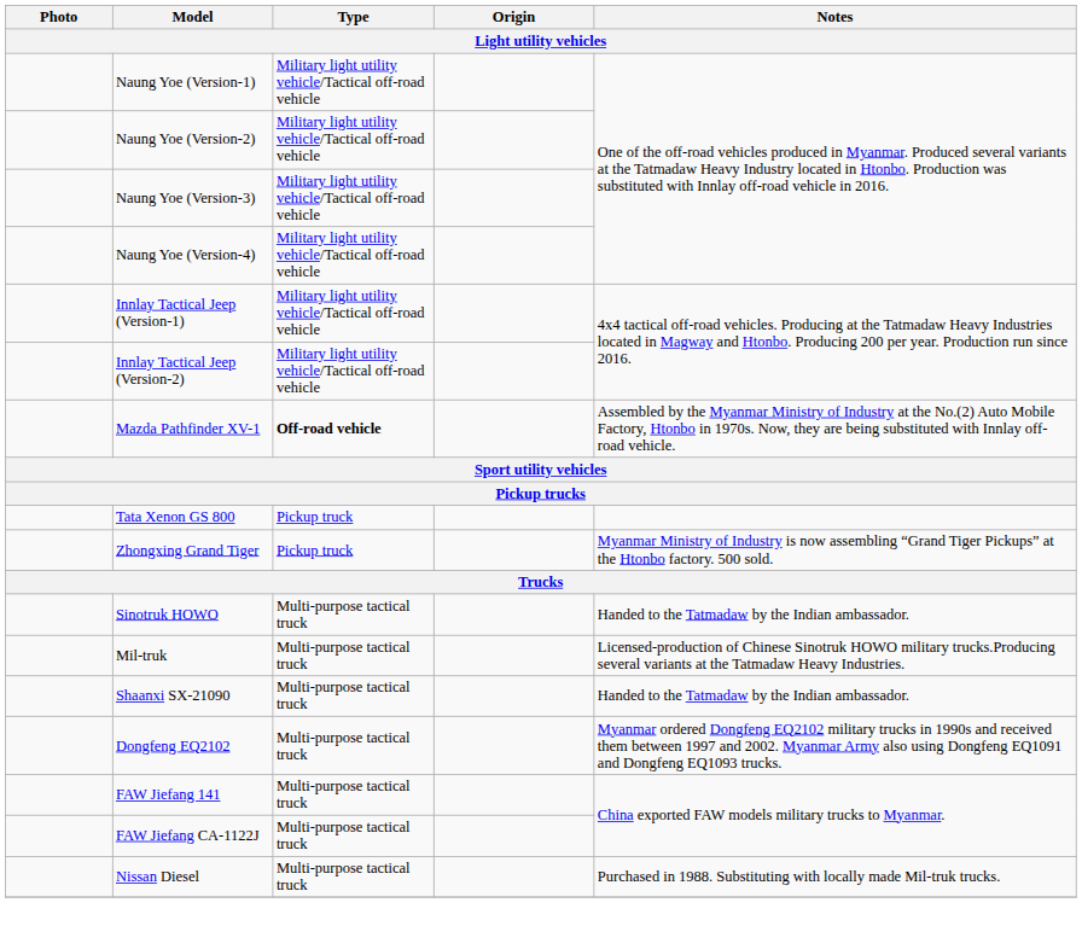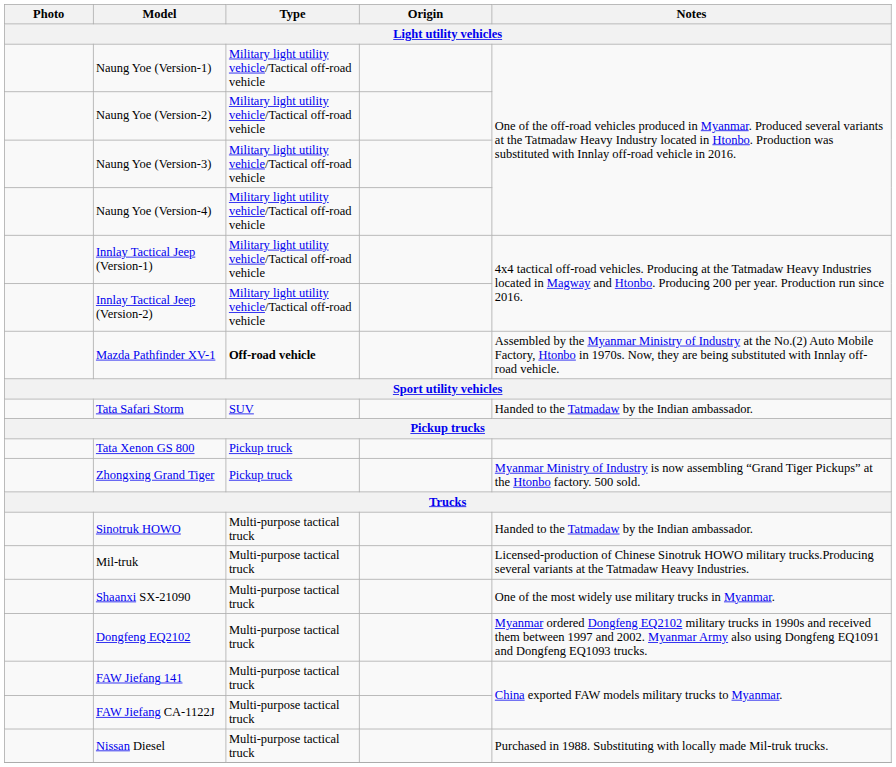 <table class="wikitable" style="width:90%;">
 <tr>
 <th width="10%">Photo</th>
 <th width="15%">Model</th>
 <th width="15%">Type</th>
 <th width="15%">Origin</th>
 <th>Notes</th>
 </tr>
 <tr>
 <th colspan="5"><a href='#'>Light utility vehicles</a></th>
 </tr>
 <tr>
 <td></td>
 <td>Naung Yoe (Version-1)</td>
 <td><a href='#'>Military light utility vehicle</a>/Tactical off-road vehicle</td>
 <td></td>
 <td rowspan="4">One of the off-road vehicles produced in <a href='#'>Myanmar</a>. Produced several variants at the Tatmadaw Heavy Industry located in <a href='#'>Htonbo</a>. Production was substituted with Innlay off-road vehicle in 2016.</td>
 </tr>
 <tr>
 <td></td>
 <td>Naung Yoe (Version-2)</td>
 <td><a href='#'>Military light utility vehicle</a>/Tactical off-road vehicle</td>
 <td></td>
 </tr>
 <tr>
 <td></td>
 <td>Naung Yoe (Version-3)</td>
 <td><a href='#'>Military light utility vehicle</a>/Tactical off-road vehicle</td>
 <td></td>
 </tr>
 <tr>
 <td></td>
 <td>Naung Yoe (Version-4)</td>
 <td><a href='#'>Military light utility vehicle</a>/Tactical off-road vehicle</td>
 <td></td>
 </tr>
 <tr>
 <td></td>
 <td><a href='#'>Innlay Tactical Jeep</a> (Version-1)</td>
 <td><a href='#'>Military light utility vehicle</a>/Tactical off-road vehicle</td>
 <td></td>
 <td rowspan="2">4x4 tactical off-road vehicles. Producing at the Tatmadaw Heavy Industries located in <a href='#'>Magway</a> and <a href='#'>Htonbo</a>. Producing 200 per year. Production run since 2016.</td>
 </tr>
 <tr>
 <td></td>
 <td><a href='#'>Innlay Tactical Jeep</a> (Version-2)</td>
 <td><a href='#'>Military light utility vehicle</a>/Tactical off-road vehicle</td>
 <td></td>
 </tr>
 <tr>
 <td></td>
 <td><a href='#'>Mazda Pathfinder XV-1</a></td>
 <td><strong>Off-road vehicle</strong></td>
 <td></td>
 <td>Assembled by the <a href='#'>Myanmar Ministry of Industry</a> at the No.(2) Auto Mobile Factory, <a href='#'>Htonbo</a> in 1970s. Now, they are being substituted with Innlay off-road vehicle.</td>
 </tr>
 <tr>
 <th colspan="5"><a href='#'>Sport utility vehicles</a></th>
 </tr>
 <tr>
+<td></td>
+<td><a href='#'>Tata Safari Storm</a></td>
+<td><a href='#'>SUV</a></td>
+<td></td>
+<td>Handed to the <a href='#'>Tatmadaw</a> by the Indian ambassador.</td>
+</tr>
+<tr>
 <th colspan="5"><a href='#'>Pickup trucks</a></th>
 </tr>
 <tr>
 <td></td>
 <td><a href='#'>Tata Xenon GS 800</a></td>
 <td><a href='#'>Pickup truck</a></td>
 <td></td>
 <td></td>
 </tr>
 <tr>
 <td></td>
 <td><a href='#'>Zhongxing Grand Tiger</a></td>
 <td><a href='#'>Pickup truck</a></td>
 <td><br></td>
 <td><a href='#'>Myanmar Ministry of Industry</a> is now assembling  “Grand Tiger Pickups” at the <a href='#'>Htonbo</a> factory. 500 sold.</td>
 </tr>
 <tr>
 <th colspan="5"><a href='#'>Trucks</a></th>
 </tr>
 <tr>
 <td></td>
 <td><a href='#'>Sinotruk HOWO</a></td>
 <td>Multi-purpose tactical truck</td>
 <td></td>
 <td>Handed to the <a href='#'>Tatmadaw</a> by the Indian ambassador.</td>
 </tr>
 <tr>
 <td></td>
 <td>Mil-truk</td>
 <td>Multi-purpose tactical truck</td>
 <td></td>
 <td>Licensed-production of Chinese Sinotruk HOWO military trucks.Producing several variants at the Tatmadaw Heavy Industries.</td>
 </tr>
 <tr>
 <td></td>
 <td><a href='#'>Shaanxi</a> SX-21090</td>
 <td>Multi-purpose tactical truck</td>
 <td></td>
-<td>Handed to the <a href='#'>Tatmadaw</a> by the Indian ambassador.</td>
+<td>One of the most widely use military trucks in <a href='#'>Myanmar</a>.</td>
 </tr>
 <tr>
 <td></td>
 <td><a href='#'>Dongfeng EQ2102</a></td>
 <td>Multi-purpose tactical truck</td>
 <td></td>
 <td><a href='#'>Myanmar</a> ordered <a href='#'>Dongfeng EQ2102</a> military trucks in 1990s and received them between 1997 and 2002. <a href='#'>Myanmar Army</a> also using Dongfeng EQ1091 and Dongfeng EQ1093 trucks.</td>
 </tr>
 <tr>
 <td></td>
 <td><a href='#'>FAW Jiefang 141</a></td>
 <td>Multi-purpose tactical truck</td>
 <td></td>
 <td rowspan="2"><a href='#'>China</a> exported FAW models military trucks to <a href='#'>Myanmar</a>.</td>
 </tr>
 <tr>
 <td></td>
 <td><a href='#'>FAW Jiefang</a> CA-1122J</td>
 <td>Multi-purpose tactical truck</td>
 <td></td>
 </tr>
 <tr>
 <td></td>
 <td><a href='#'>Nissan</a> Diesel</td>
 <td>Multi-purpose tactical truck</td>
 <td></td>
 <td>Purchased in 1988. Substituting with locally made Mil-truk trucks.</td>
 </tr>
 <tr>
 </tr>
 </table>
